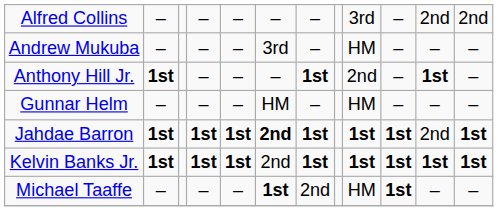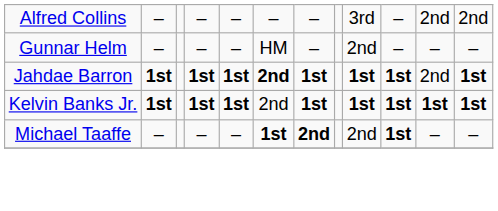 <table class="wikitable sortable sortable" style="text-align: center">
 <tr>
 <td><a href='#'>Alfred Collins</a></td>
 <td>–</td>
 <td></td>
 <td>–</td>
 <td>–</td>
 <td>–</td>
 <td>–</td>
 <td></td>
 <td>3rd</td>
 <td>–</td>
 <td>2nd</td>
 <td>2nd</td>
 </tr>
 <tr>
-<td><a href='#'>Andrew Mukuba</a></td>
-<td>–</td>
-<td></td>
-<td>–</td>
-<td>–</td>
-<td>3rd</td>
-<td>–</td>
-<td></td>
-<td>HM</td>
-<td>–</td>
-<td>–</td>
-<td>–</td>
-</tr>
-<tr>
-<td><a href='#'>Anthony Hill Jr.</a></td>
-<td><strong>1st</strong></td>
-<td></td>
-<td>–</td>
-<td>–</td>
-<td>–</td>
-<td><strong>1st</strong></td>
-<td></td>
-<td>2nd</td>
-<td>–</td>
-<td><strong>1st</strong></td>
-<td>–</td>
-</tr>
-<tr>
 <td><a href='#'>Gunnar Helm</a></td>
 <td>–</td>
 <td></td>
 <td>–</td>
 <td>–</td>
 <td>HM</td>
 <td>–</td>
 <td></td>
-<td>HM</td>
+<td>2nd</td>
 <td>–</td>
 <td>–</td>
 <td>–</td>
 </tr>
 <tr>
 <td><a href='#'>Jahdae Barron</a></td>
 <td><strong>1st</strong></td>
 <td></td>
 <td><strong>1st</strong></td>
 <td><strong>1st</strong></td>
 <td><strong>2nd</strong></td>
 <td><strong>1st</strong></td>
 <td></td>
 <td><strong>1st</strong></td>
 <td><strong>1st</strong></td>
 <td>2nd</td>
 <td><strong>1st</strong></td>
 </tr>
 <tr>
 <td><a href='#'>Kelvin Banks Jr.</a></td>
 <td><strong>1st</strong></td>
 <td></td>
 <td><strong>1st</strong></td>
 <td><strong>1st</strong></td>
 <td>2nd</td>
 <td><strong>1st</strong></td>
 <td></td>
 <td><strong>1st</strong></td>
 <td><strong>1st</strong></td>
 <td><strong>1st</strong></td>
 <td><strong>1st</strong></td>
 </tr>
 <tr>
 <td><a href='#'>Michael Taaffe</a></td>
 <td>–</td>
 <td></td>
 <td>–</td>
 <td>–</td>
 <td><strong>1st</strong></td>
+<td><strong>2nd</strong></td>
+<td></td>
 <td>2nd</td>
-<td></td>
-<td>HM</td>
 <td><strong>1st</strong></td>
 <td>–</td>
 <td>–</td>
 </tr>
 <tr>
 </tr>
 </table>
